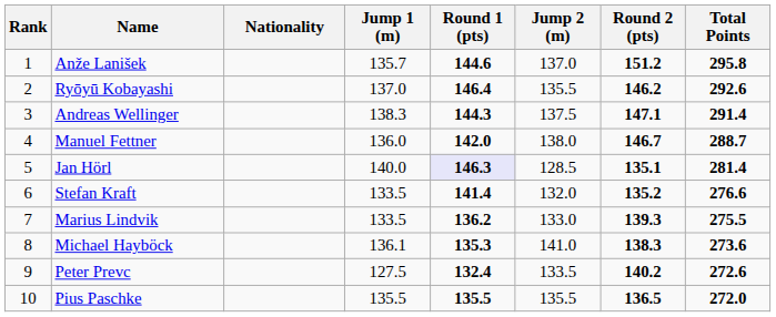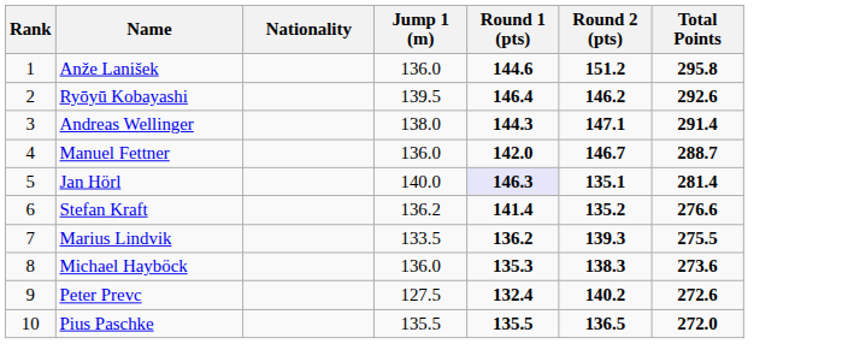 <table class="wikitable sortable" style="text-align: center;">
 <tr>
 <th>Rank</th>
 <th width=160>Name</th>
 <th width=110>Nationality</th>
 <th width=75>Jump 1 (m)</th>
 <th width=75>Round 1 (pts)</th>
-<th width=75>Jump 2 (m)</th>
 <th width=75>Round 2 (pts)</th>
 <th width=75>Total Points</th>
 </tr>
 <tr>
 <td>1</td>
 <td align=left><a href='#'>Anže Lanišek</a></td>
 <td align=left></td>
-<td>135.7</td>
+<td>136.0</td>
 <td><strong>144.6</strong></td>
-<td>137.0</td>
 <td><strong>151.2</strong></td>
 <td><strong>295.8</strong></td>
 </tr>
 <tr>
 <td>2</td>
 <td align=left><a href='#'>Ryōyū Kobayashi</a></td>
 <td align=left></td>
-<td>137.0</td>
+<td>139.5</td>
 <td><strong>146.4</strong></td>
-<td>135.5</td>
 <td><strong>146.2</strong></td>
 <td><strong>292.6</strong></td>
 </tr>
 <tr>
 <td>3</td>
 <td align=left><a href='#'>Andreas Wellinger</a></td>
 <td align=left></td>
-<td>138.3</td>
+<td>138.0</td>
 <td><strong>144.3</strong></td>
-<td>137.5</td>
 <td><strong>147.1</strong></td>
 <td><strong>291.4</strong></td>
 </tr>
 <tr>
 <td>4</td>
 <td align=left><a href='#'>Manuel Fettner</a></td>
 <td align=left></td>
 <td>136.0</td>
 <td><strong>142.0</strong></td>
-<td>138.0</td>
 <td><strong>146.7</strong></td>
 <td><strong>288.7</strong></td>
 </tr>
 <tr>
 <td>5</td>
 <td align=left><a href='#'>Jan Hörl</a></td>
 <td align=left></td>
 <td>140.0</td>
 <td style="background: lavender;"><strong>146.3</strong></td>
-<td>128.5</td>
 <td><strong>135.1</strong></td>
 <td><strong>281.4</strong></td>
 </tr>
 <tr>
 <td>6</td>
 <td align=left><a href='#'>Stefan Kraft</a></td>
 <td align=left></td>
-<td>133.5</td>
+<td>136.2</td>
 <td><strong>141.4</strong></td>
-<td>132.0</td>
 <td><strong>135.2</strong></td>
 <td><strong>276.6</strong></td>
 </tr>
 <tr>
 <td>7</td>
 <td align=left><a href='#'>Marius Lindvik</a></td>
 <td align=left></td>
 <td>133.5</td>
 <td><strong>136.2</strong></td>
-<td>133.0</td>
 <td><strong>139.3</strong></td>
 <td><strong>275.5</strong></td>
 </tr>
 <tr>
 <td>8</td>
 <td align=left><a href='#'>Michael Hayböck</a></td>
 <td align=left></td>
-<td>136.1</td>
+<td>136.0</td>
 <td><strong>135.3</strong></td>
-<td>141.0</td>
 <td><strong>138.3</strong></td>
 <td><strong>273.6</strong></td>
 </tr>
 <tr>
 <td>9</td>
 <td align=left><a href='#'>Peter Prevc</a></td>
 <td align=left></td>
 <td>127.5</td>
 <td><strong>132.4</strong></td>
-<td>133.5</td>
 <td><strong>140.2</strong></td>
 <td><strong>272.6</strong></td>
 </tr>
 <tr>
 <td>10</td>
 <td align=left><a href='#'>Pius Paschke</a></td>
 <td align=left></td>
 <td>135.5</td>
 <td><strong>135.5</strong></td>
-<td>135.5</td>
 <td><strong>136.5</strong></td>
 <td><strong>272.0</strong></td>
 </tr>
 </table>
